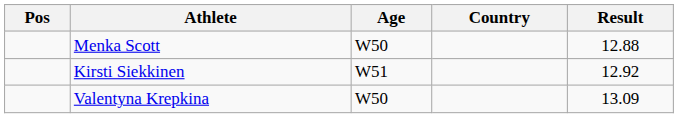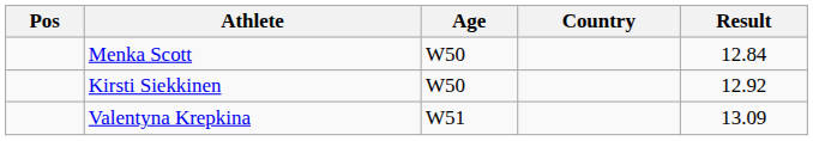 <table class="wikitable"  style="text-align:center; width:50%;">
 <tr>
 <th>Pos</th>
 <th>Athlete</th>
 <th>Age</th>
 <th>Country</th>
 <th>Result</th>
 </tr>
 <tr>
 <td align=center></td>
 <td align=left><a href='#'>Menka Scott</a></td>
 <td align=left>W50</td>
 <td align=left></td>
-<td>12.88</td>
+<td>12.84</td>
 </tr>
 <tr>
 <td align=center></td>
 <td align=left><a href='#'>Kirsti Siekkinen</a></td>
-<td align=left>W51</td>
+<td align=left>W50</td>
 <td align=left></td>
 <td>12.92</td>
 </tr>
 <tr>
 <td align=center></td>
 <td align=left><a href='#'>Valentyna Krepkina</a></td>
-<td align=left>W50</td>
+<td align=left>W51</td>
 <td align=left></td>
 <td>13.09</td>
 </tr>
 </table>
